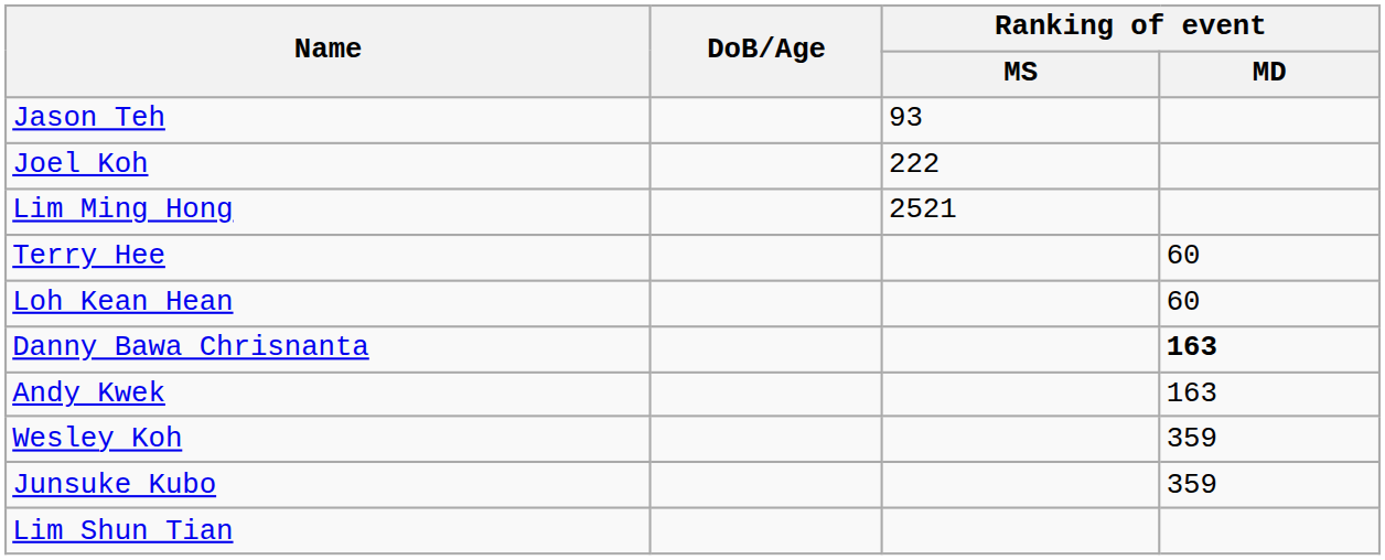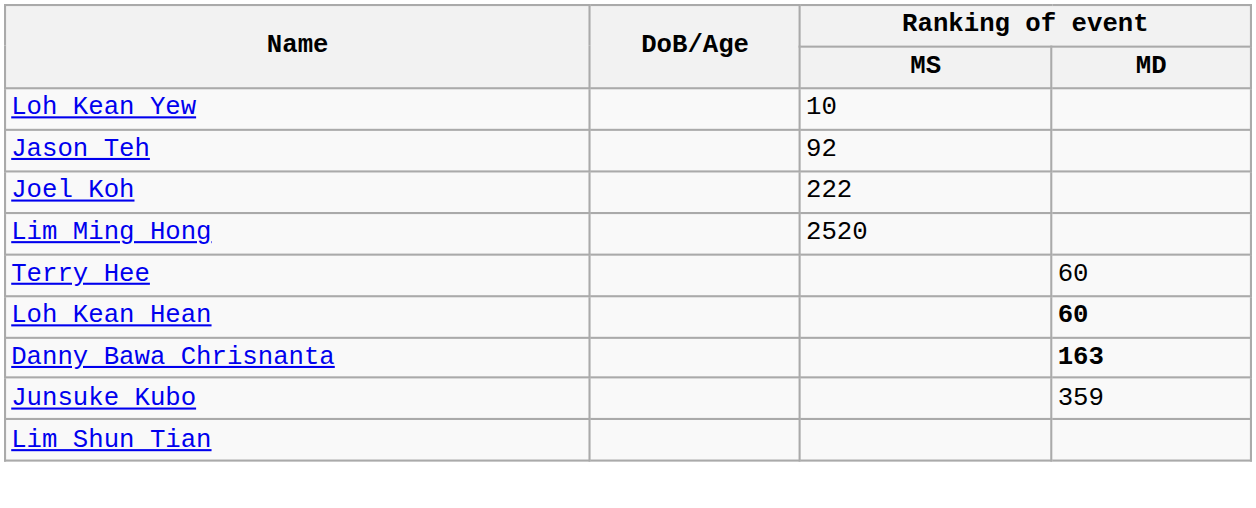 <table class="wikitable"  style="width:600px; font-size:95%;">
 <tr>
 <th align="left" rowspan="2">Name</th>
 <th align="left" rowspan="2">DoB/Age</th>
 <th align="center" colspan="2">Ranking of event</th>
 </tr>
 <tr>
 <th align="center">MS</th>
 <th align="center">MD</th>
 </tr>
 <tr>
+<td align="left"><a href='#'>Loh Kean Yew</a></td>
+<td align="left"></td>
+<td>10</td>
+<td></td>
+</tr>
+<tr>
 <td align="left"><a href='#'>Jason Teh</a></td>
 <td align="left"></td>
-<td>93</td>
+<td>92</td>
 <td></td>
 </tr>
 <tr>
 <td align="left"><a href='#'>Joel Koh</a></td>
 <td align="left"></td>
 <td>222</td>
 <td></td>
 </tr>
 <tr>
 <td align="left"><a href='#'>Lim Ming Hong</a></td>
 <td align="left"></td>
-<td>2521</td>
+<td>2520</td>
 <td></td>
 </tr>
 <tr>
 <td align="left"><a href='#'>Terry Hee</a></td>
 <td align="left"></td>
 <td></td>
 <td>60</td>
 </tr>
 <tr>
 <td align="left"><a href='#'>Loh Kean Hean</a></td>
 <td align="left"></td>
 <td></td>
-<td>60</td>
+<td><strong>60</strong></td>
 </tr>
 <tr>
 <td align="left"><a href='#'>Danny Bawa Chrisnanta</a></td>
 <td align="left"></td>
 <td></td>
 <td><strong>163</strong></td>
-</tr>
-<tr>
-<td align="left"><a href='#'>Andy Kwek</a></td>
-<td align="left"></td>
-<td></td>
-<td>163</td>
-</tr>
-<tr>
-<td align="left"><a href='#'>Wesley Koh</a></td>
-<td align="left"></td>
-<td></td>
-<td>359</td>
 </tr>
 <tr>
 <td align="left"><a href='#'>Junsuke Kubo</a></td>
 <td align="left"></td>
 <td></td>
 <td>359</td>
 </tr>
 <tr>
 <td align="left"><a href='#'>Lim Shun Tian</a></td>
 <td align="left"></td>
 <td></td>
 <td></td>
 </tr>
 </table>
